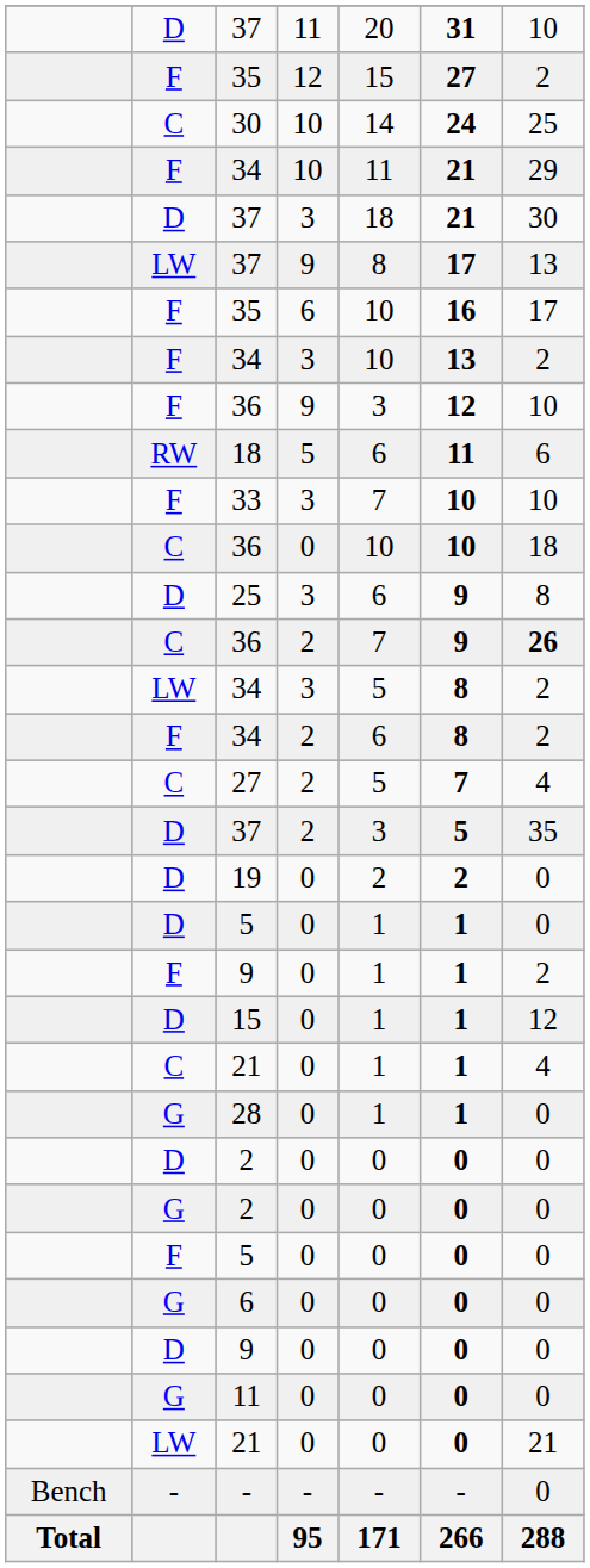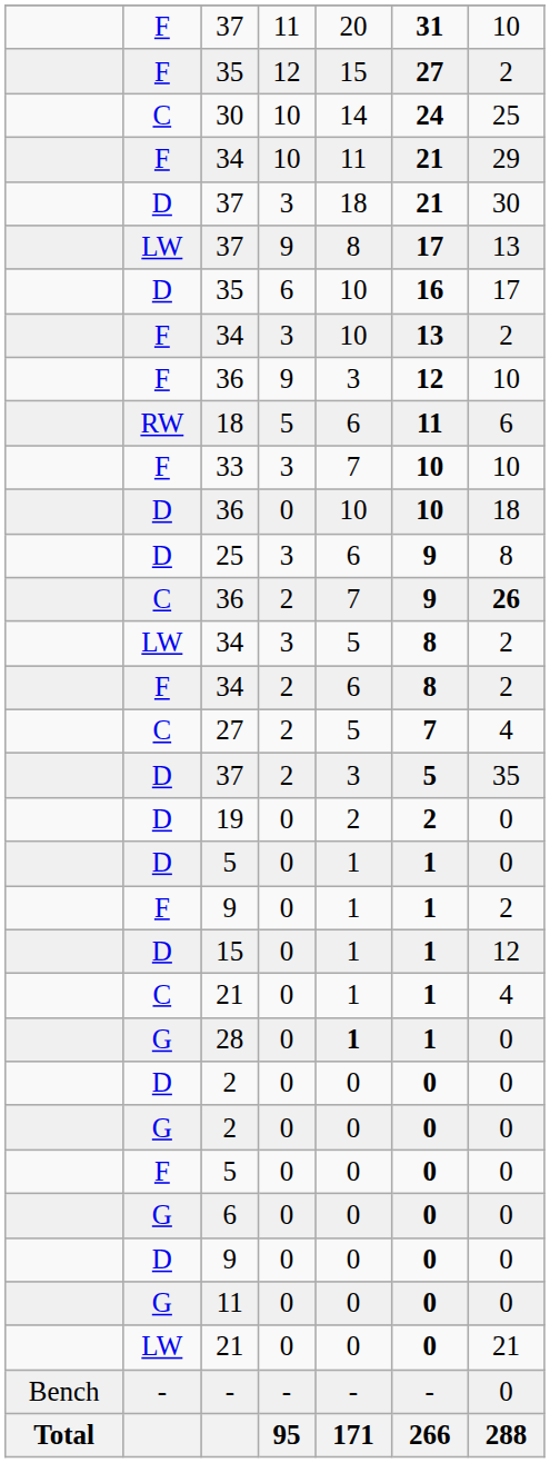 <table class="wikitable sortable" width ="50%">
 <tr align="center">
 </tr>
 <tr align="center" bgcolor="">
 <td></td>
-<td><a href='#'>D</a></td>
+<td><a href='#'>F</a></td>
 <td>37</td>
 <td>11</td>
 <td>20</td>
 <td><strong>31</strong></td>
 <td>10</td>
 </tr>
 <tr align="center" bgcolor="f0f0f0">
 <td></td>
 <td><a href='#'>F</a></td>
 <td>35</td>
 <td>12</td>
 <td>15</td>
 <td><strong>27</strong></td>
 <td>2</td>
 </tr>
 <tr align="center" bgcolor="">
 <td></td>
 <td><a href='#'>C</a></td>
 <td>30</td>
 <td>10</td>
 <td>14</td>
 <td><strong>24</strong></td>
 <td>25</td>
 </tr>
 <tr align="center" bgcolor="f0f0f0">
 <td></td>
 <td><a href='#'>F</a></td>
 <td>34</td>
 <td>10</td>
 <td>11</td>
 <td><strong>21</strong></td>
 <td>29</td>
 </tr>
 <tr align="center" bgcolor="">
 <td></td>
 <td><a href='#'>D</a></td>
 <td>37</td>
 <td>3</td>
 <td>18</td>
 <td><strong>21</strong></td>
 <td>30</td>
 </tr>
 <tr align="center" bgcolor="f0f0f0">
 <td></td>
 <td><a href='#'>LW</a></td>
 <td>37</td>
 <td>9</td>
 <td>8</td>
 <td><strong>17</strong></td>
 <td>13</td>
 </tr>
 <tr align="center" bgcolor="">
 <td></td>
-<td><a href='#'>F</a></td>
+<td><a href='#'>D</a></td>
 <td>35</td>
 <td>6</td>
 <td>10</td>
 <td><strong>16</strong></td>
 <td>17</td>
 </tr>
 <tr align="center" bgcolor="f0f0f0">
 <td></td>
 <td><a href='#'>F</a></td>
 <td>34</td>
 <td>3</td>
 <td>10</td>
 <td><strong>13</strong></td>
 <td>2</td>
 </tr>
 <tr align="center" bgcolor="">
 <td></td>
 <td><a href='#'>F</a></td>
 <td>36</td>
 <td>9</td>
 <td>3</td>
 <td><strong>12</strong></td>
 <td>10</td>
 </tr>
 <tr align="center" bgcolor="f0f0f0">
 <td></td>
 <td><a href='#'>RW</a></td>
 <td>18</td>
 <td>5</td>
 <td>6</td>
 <td><strong>11</strong></td>
 <td>6</td>
 </tr>
 <tr align="center" bgcolor="">
 <td></td>
 <td><a href='#'>F</a></td>
 <td>33</td>
 <td>3</td>
 <td>7</td>
 <td><strong>10</strong></td>
 <td>10</td>
 </tr>
 <tr align="center" bgcolor="f0f0f0">
 <td></td>
-<td><a href='#'>C</a></td>
+<td><a href='#'>D</a></td>
 <td>36</td>
 <td>0</td>
 <td>10</td>
 <td><strong>10</strong></td>
 <td>18</td>
 </tr>
 <tr align="center" bgcolor="">
 <td></td>
 <td><a href='#'>D</a></td>
 <td>25</td>
 <td>3</td>
 <td>6</td>
 <td><strong>9</strong></td>
 <td>8</td>
 </tr>
 <tr align="center" bgcolor="f0f0f0">
 <td></td>
 <td><a href='#'>C</a></td>
 <td>36</td>
 <td>2</td>
 <td>7</td>
 <td><strong>9</strong></td>
 <td><strong>26</strong></td>
 </tr>
 <tr align="center" bgcolor="">
 <td></td>
 <td><a href='#'>LW</a></td>
 <td>34</td>
 <td>3</td>
 <td>5</td>
 <td><strong>8</strong></td>
 <td>2</td>
 </tr>
 <tr align="center" bgcolor="f0f0f0">
 <td></td>
 <td><a href='#'>F</a></td>
 <td>34</td>
 <td>2</td>
 <td>6</td>
 <td><strong>8</strong></td>
 <td>2</td>
 </tr>
 <tr align="center" bgcolor="">
 <td></td>
 <td><a href='#'>C</a></td>
 <td>27</td>
 <td>2</td>
 <td>5</td>
 <td><strong>7</strong></td>
 <td>4</td>
 </tr>
 <tr align="center" bgcolor="f0f0f0">
 <td></td>
 <td><a href='#'>D</a></td>
 <td>37</td>
 <td>2</td>
 <td>3</td>
 <td><strong>5</strong></td>
 <td>35</td>
 </tr>
 <tr align="center" bgcolor="">
 <td></td>
 <td><a href='#'>D</a></td>
 <td>19</td>
 <td>0</td>
 <td>2</td>
 <td><strong>2</strong></td>
 <td>0</td>
 </tr>
 <tr align="center" bgcolor="f0f0f0">
 <td></td>
 <td><a href='#'>D</a></td>
 <td>5</td>
 <td>0</td>
 <td>1</td>
 <td><strong>1</strong></td>
 <td>0</td>
 </tr>
 <tr align="center" bgcolor="">
 <td></td>
 <td><a href='#'>F</a></td>
 <td>9</td>
 <td>0</td>
 <td>1</td>
 <td><strong>1</strong></td>
 <td>2</td>
 </tr>
 <tr align="center" bgcolor="f0f0f0">
 <td></td>
 <td><a href='#'>D</a></td>
 <td>15</td>
 <td>0</td>
 <td>1</td>
 <td><strong>1</strong></td>
 <td>12</td>
 </tr>
 <tr align="center" bgcolor="">
 <td></td>
 <td><a href='#'>C</a></td>
 <td>21</td>
 <td>0</td>
 <td>1</td>
 <td><strong>1</strong></td>
 <td>4</td>
 </tr>
 <tr align="center" bgcolor="f0f0f0">
 <td></td>
 <td><a href='#'>G</a></td>
 <td>28</td>
 <td>0</td>
-<td>1</td>
+<td><strong>1</strong></td>
 <td><strong>1</strong></td>
 <td>0</td>
 </tr>
 <tr align="center" bgcolor="">
 <td></td>
 <td><a href='#'>D</a></td>
 <td>2</td>
 <td>0</td>
 <td>0</td>
 <td><strong>0</strong></td>
 <td>0</td>
 </tr>
 <tr align="center" bgcolor="f0f0f0">
 <td></td>
 <td><a href='#'>G</a></td>
 <td>2</td>
 <td>0</td>
 <td>0</td>
 <td><strong>0</strong></td>
 <td>0</td>
 </tr>
 <tr align="center" bgcolor="">
 <td></td>
 <td><a href='#'>F</a></td>
 <td>5</td>
 <td>0</td>
 <td>0</td>
 <td><strong>0</strong></td>
 <td>0</td>
 </tr>
 <tr align="center" bgcolor="f0f0f0">
 <td></td>
 <td><a href='#'>G</a></td>
 <td>6</td>
 <td>0</td>
 <td>0</td>
 <td><strong>0</strong></td>
 <td>0</td>
 </tr>
 <tr align="center" bgcolor="">
 <td></td>
 <td><a href='#'>D</a></td>
 <td>9</td>
 <td>0</td>
 <td>0</td>
 <td><strong>0</strong></td>
 <td>0</td>
 </tr>
 <tr align="center" bgcolor="f0f0f0">
 <td></td>
 <td><a href='#'>G</a></td>
 <td>11</td>
 <td>0</td>
 <td>0</td>
 <td><strong>0</strong></td>
 <td>0</td>
 </tr>
 <tr align="center" bgcolor="">
 <td></td>
 <td><a href='#'>LW</a></td>
 <td>21</td>
 <td>0</td>
 <td>0</td>
 <td><strong>0</strong></td>
 <td>21</td>
 </tr>
 <tr align="center" bgcolor="f0f0f0">
 <td>Bench</td>
 <td>-</td>
 <td>-</td>
 <td>-</td>
 <td>-</td>
 <td>-</td>
 <td>0</td>
 </tr>
 <tr>
 <th>Total</th>
 <th></th>
 <th></th>
 <th>95</th>
 <th>171</th>
 <th>266</th>
 <th>288</th>
 </tr>
 </table>
